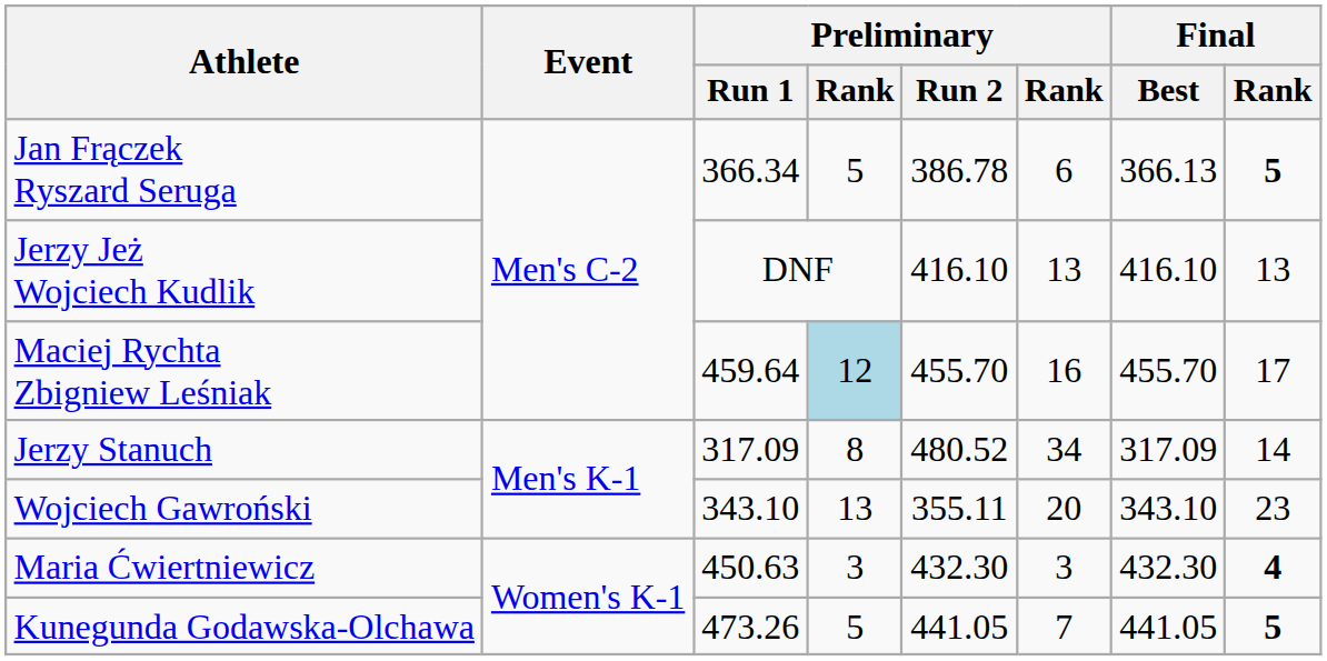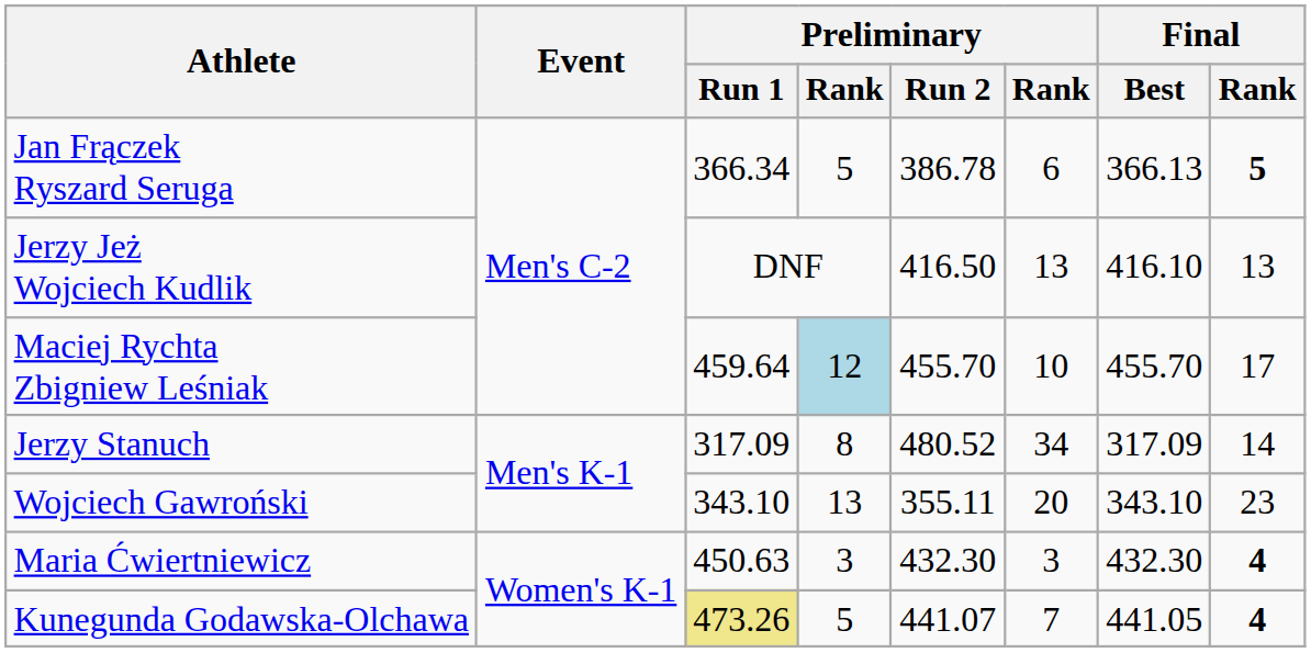 <table class=wikitable style="font-size:90%">
 <tr>
 <th rowspan="2">Athlete</th>
 <th rowspan="2">Event</th>
 <th colspan="4">Preliminary</th>
 <th colspan="2">Final</th>
 </tr>
 <tr style="font-size:95%">
 <th>Run 1</th>
 <th>Rank</th>
 <th>Run 2</th>
 <th>Rank</th>
 <th>Best</th>
 <th>Rank</th>
 </tr>
 <tr align=center>
 <td align=left><a href='#'>Jan Frączek</a><br><a href='#'>Ryszard Seruga</a></td>
 <td style="text-align:left;" rowspan="3"><a href='#'>Men's C-2</a></td>
 <td>366.34</td>
 <td>5</td>
 <td>386.78</td>
 <td>6</td>
 <td>366.13</td>
 <td><strong>5</strong></td>
 </tr>
 <tr align=center>
 <td align=left><a href='#'>Jerzy Jeż</a><br><a href='#'>Wojciech Kudlik</a></td>
 <td colspan=2>DNF</td>
-<td>416.10</td>
+<td>416.50</td>
 <td>13</td>
 <td>416.10</td>
 <td>13</td>
 </tr>
 <tr align=center>
 <td align=left><a href='#'>Maciej Rychta</a><br><a href='#'>Zbigniew Leśniak</a></td>
 <td>459.64</td>
 <td style="background: lightblue;">12</td>
 <td>455.70</td>
-<td>16</td>
+<td>10</td>
 <td>455.70</td>
 <td>17</td>
 </tr>
 <tr align=center>
 <td align=left><a href='#'>Jerzy Stanuch</a></td>
 <td style="text-align:left;" rowspan="2"><a href='#'>Men's K-1</a></td>
 <td>317.09</td>
 <td>8</td>
 <td>480.52</td>
 <td>34</td>
 <td>317.09</td>
 <td>14</td>
 </tr>
 <tr align=center>
 <td align=left><a href='#'>Wojciech Gawroński</a></td>
 <td>343.10</td>
 <td>13</td>
 <td>355.11</td>
 <td>20</td>
 <td>343.10</td>
 <td>23</td>
 </tr>
 <tr align=center>
 <td align=left><a href='#'>Maria Ćwiertniewicz</a></td>
 <td style="text-align:left;" rowspan="2"><a href='#'>Women's K-1</a></td>
 <td>450.63</td>
 <td>3</td>
 <td>432.30</td>
 <td>3</td>
 <td>432.30</td>
 <td><strong>4</strong></td>
 </tr>
 <tr align=center>
 <td align=left><a href='#'>Kunegunda Godawska-Olchawa</a></td>
-<td>473.26</td>
+<td style="background: khaki;">473.26</td>
 <td>5</td>
-<td>441.05</td>
+<td>441.07</td>
 <td>7</td>
 <td>441.05</td>
-<td><strong>5</strong></td>
+<td><strong>4</strong></td>
 </tr>
 </table>
